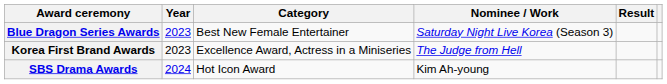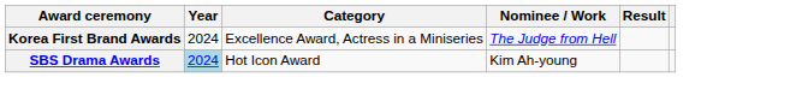 <table class="wikitable plainrowheaders sortable">
 <tr>
 <th scope="col">Award ceremony</th>
 <th scope="col">Year</th>
 <th scope="col">Category </th>
 <th scope="col">Nominee / Work</th>
 <th scope="col">Result</th>
 <th scope="col" class="unsortable"></th>
 </tr>
 <tr>
-<th scope="row"><a href='#'>Blue Dragon Series Awards</a></th>
-<td style="text-align:center"><a href='#'>2023</a></td>
-<td>Best New Female Entertainer</td>
-<td><em><a href='#'>Saturday Night Live Korea</a></em> (Season 3)</td>
-<td></td>
-<td style="text-align:center"></td>
-</tr>
-<tr>
 <th scope="row">Korea First Brand Awards</th>
-<td style="text-align:center">2023</td>
+<td style="text-align:center">2024</td>
 <td>Excellence Award, Actress in a Miniseries</td>
 <td><em><a href='#'>The Judge from Hell</a></em></td>
 <td></td>
 <td style="text-align:center"></td>
 </tr>
 <tr>
 <th scope="row"><a href='#'>SBS Drama Awards</a></th>
-<td style="text-align:center"><a href='#'>2024</a></td>
+<td style="background: lightblue; text-align:center"><a href='#'>2024</a></td>
 <td>Hot Icon Award</td>
 <td>Kim Ah-young</td>
 <td></td>
 <td style="text-align:center"></td>
 </tr>
 </table>
